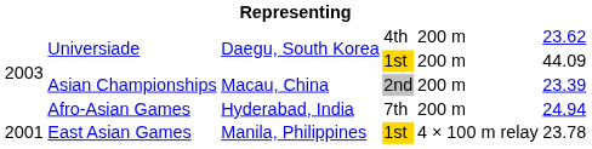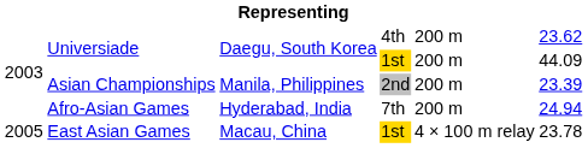 <table>
 <tr>
 <th colspan="6">Representing </th>
 </tr>
 <tr>
 <td rowspan=4>2003</td>
 <td rowspan=2><a href='#'>Universiade</a></td>
 <td rowspan=2><a href='#'>Daegu, South Korea</a></td>
 <td>4th</td>
 <td>200 m</td>
 <td><a href='#'>23.62</a></td>
 </tr>
 <tr>
 <td bgcolor=gold>1st</td>
 <td>200 m</td>
 <td>44.09</td>
 </tr>
 <tr>
 <td><a href='#'>Asian Championships</a></td>
-<td><a href='#'>Macau, China</a></td>
+<td><a href='#'>Manila, Philippines</a></td>
 <td bgcolor="silver">2nd</td>
 <td>200 m</td>
 <td><a href='#'>23.39</a></td>
 </tr>
 <tr>
 <td><a href='#'>Afro-Asian Games</a></td>
 <td><a href='#'>Hyderabad, India</a></td>
 <td>7th</td>
 <td>200 m</td>
 <td><a href='#'>24.94</a></td>
 </tr>
 <tr>
-<td>2001</td>
+<td>2005</td>
 <td><a href='#'>East Asian Games</a></td>
-<td><a href='#'>Manila, Philippines</a></td>
+<td><a href='#'>Macau, China</a></td>
 <td bgcolor=gold>1st</td>
 <td>4 × 100 m relay</td>
 <td>23.78</td>
 </tr>
 </table>
